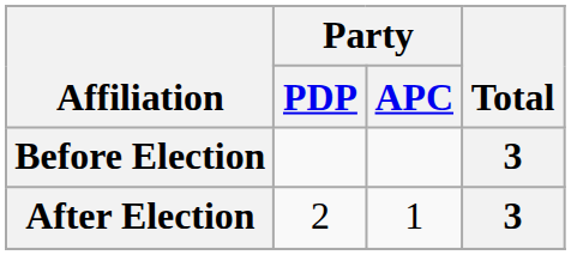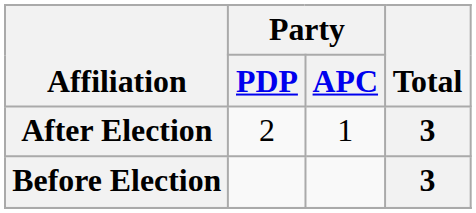 <table class=wikitable style="text-align:center">
 <tr style="vertical-align:bottom;">
 <th rowspan=2>Affiliation</th>
 <th colspan=2>Party</th>
 <th rowspan=2>Total</th>
 </tr>
 <tr>
 <th><a href='#'>PDP</a></th>
 <th><a href='#'>APC</a></th>
 </tr>
 <tr>
+<th>After Election</th>
+<td>2</td>
+<td>1</td>
+<th>3</th>
+</tr>
+<tr>
 <th>Before Election</th>
 <td></td>
 <td></td>
 <th>3</th>
 </tr>
 <tr>
-<th>After Election</th>
-<td>2</td>
-<td>1</td>
-<th>3</th>
-</tr>
-<tr>
 </tr>
 </table>
